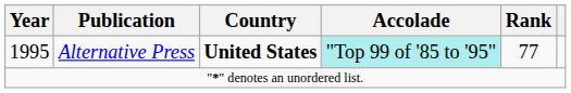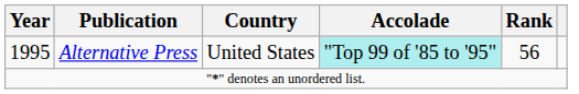 <table class="wikitable sortable" style="margin:0 1em 1em 0;">
 <tr>
 <th>Year</th>
 <th>Publication</th>
 <th>Country</th>
 <th>Accolade</th>
 <th>Rank</th>
 <th class=unsortable></th>
 </tr>
 <tr>
 <td align=center>1995</td>
 <td><em><a href='#'>Alternative Press</a></em></td>
-<td><strong>United States</strong></td>
+<td>United States</td>
 <td style="background: paleturquoise;">"Top 99 of '85 to '95"</td>
-<td align=center>77</td>
+<td align=center>56</td>
 <td></td>
 </tr>
 <tr class="sortbottom">
 <td colspan="6"  style="font-size:8pt; text-align:center;">"<strong>*</strong>" denotes an unordered list.</td>
 </tr>
 </table>
